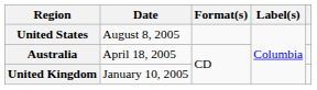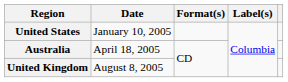 <table class="wikitable plainrowheaders">
 <tr>
 <th scope="col">Region</th>
 <th scope="col">Date</th>
 <th scope="col">Format(s)</th>
 <th scope="col">Label(s)</th>
 <th scope="col"></th>
 </tr>
 <tr>
 <th scope="row">United States</th>
-<td>August 8, 2005</td>
+<td>January 10, 2005</td>
 <td></td>
 <td rowspan="3"><a href='#'>Columbia</a></td>
 <td></td>
 </tr>
 <tr>
 <th scope="row">Australia</th>
 <td>April 18, 2005</td>
 <td rowspan="2">CD</td>
 <td></td>
 </tr>
 <tr>
 <th scope="row">United Kingdom</th>
-<td>January 10, 2005</td>
+<td>August 8, 2005</td>
 <td></td>
 </tr>
 </table>
